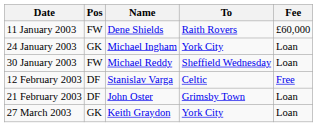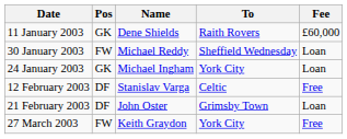 <table class="wikitable">
 <tr>
 <th>Date</th>
 <th>Pos</th>
 <th>Name</th>
 <th>To</th>
 <th>Fee</th>
 </tr>
 <tr>
 <td>11 January 2003</td>
-<td>FW</td>
+<td>GK</td>
 <td> <a href='#'>Dene Shields</a></td>
 <td> <a href='#'>Raith Rovers</a></td>
 <td>£60,000</td>
+</tr>
+<tr>
+<td>30 January 2003</td>
+<td>FW</td>
+<td> <a href='#'>Michael Reddy</a></td>
+<td> <a href='#'>Sheffield Wednesday</a></td>
+<td>Loan</td>
 </tr>
 <tr>
 <td>24 January 2003</td>
 <td>GK</td>
 <td> <a href='#'>Michael Ingham</a></td>
 <td> <a href='#'>York City</a></td>
-<td>Loan</td>
-</tr>
-<tr>
-<td>30 January 2003</td>
-<td>FW</td>
-<td> <a href='#'>Michael Reddy</a></td>
-<td> <a href='#'>Sheffield Wednesday</a></td>
 <td>Loan</td>
 </tr>
 <tr>
 <td>12 February 2003</td>
 <td>DF</td>
 <td> <a href='#'>Stanislav Varga</a></td>
 <td> <a href='#'>Celtic</a></td>
 <td><a href='#'>Free</a></td>
 </tr>
 <tr>
 <td>21 February 2003</td>
 <td>DF</td>
 <td> <a href='#'>John Oster</a></td>
 <td> <a href='#'>Grimsby Town</a></td>
 <td>Loan</td>
 </tr>
 <tr>
 <td>27 March 2003</td>
-<td>GK</td>
+<td>FW</td>
 <td> <a href='#'>Keith Graydon</a></td>
 <td> <a href='#'>York City</a></td>
-<td>Loan</td>
+<td><a href='#'>Free</a></td>
 </tr>
 </table>
